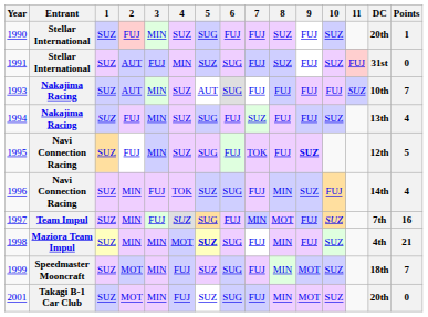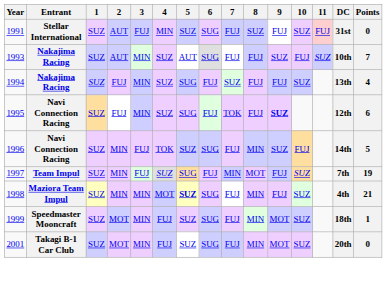 <table class="wikitable" style="text-align:center; font-size:90%">
 <tr>
 <th>Year</th>
 <th>Entrant</th>
 <th>1</th>
 <th>2</th>
 <th>3</th>
 <th>4</th>
 <th>5</th>
 <th>6</th>
 <th>7</th>
 <th>8</th>
 <th>9</th>
 <th>10</th>
 <th>11</th>
 <th>DC</th>
 <th>Points</th>
-</tr>
-<tr>
-<td><a href='#'>1990</a></td>
-<th>Stellar International</th>
-<td style="background:#CFCFFF;"><a href='#'>SUZ</a><br></td>
-<td style="background:#FFCFCF;"><a href='#'>FUJ</a><br></td>
-<td style="background:#DFFFDF;"><a href='#'>MIN</a><br></td>
-<td style="background:#EFCFFF;"><a href='#'>SUZ</a><br></td>
-<td style="background:#CFCFFF;"><a href='#'>SUG</a><br></td>
-<td style="background:#EFCFFF;"><a href='#'>FUJ</a><br></td>
-<td style="background:#EFCFFF;"><a href='#'>FUJ</a><br></td>
-<td style="background:#EFCFFF;"><a href='#'>SUZ</a><br></td>
-<td style="background:#FFFFFF;"><a href='#'>FUJ</a><br></td>
-<td style="background:#CFCFFF;"><a href='#'>SUZ</a><br></td>
-<td></td>
-<th>20th</th>
-<th>1</th>
 </tr>
 <tr>
 <td><a href='#'>1991</a></td>
 <th>Stellar International</th>
 <td style="background:#EFCFFF;"><a href='#'>SUZ</a><br></td>
 <td style="background:#CFCFFF;"><a href='#'>AUT</a><br></td>
 <td style="background:#CFCFFF;"><a href='#'>FUJ</a><br></td>
 <td style="background:#EFCFFF;"><a href='#'>MIN</a><br></td>
 <td style="background:#CFCFFF;"><a href='#'>SUZ</a><br></td>
 <td style="background:#EFCFFF;"><a href='#'>SUG</a><br></td>
 <td style="background:#CFCFFF;"><a href='#'>FUJ</a><br></td>
 <td style="background:#CFCFFF;"><a href='#'>SUZ</a><br></td>
 <td style="background:#FFFFFF;"><a href='#'>FUJ</a><br></td>
 <td style="background:#EFCFFF;"><a href='#'>SUZ</a><br></td>
 <td style="background:#FFCFCF;"><a href='#'>FUJ</a><br></td>
 <th>31st</th>
 <th>0</th>
 </tr>
 <tr>
 <td><a href='#'>1993</a></td>
 <th><a href='#'>Nakajima Racing</a></th>
 <td style="background:#CFCFFF;"><a href='#'>SUZ</a><br></td>
 <td style="background:#CFCFFF;"><a href='#'>AUT</a><br></td>
 <td style="background:#DFFFDF;"><a href='#'>MIN</a><br></td>
 <td style="background:#EFCFFF;"><a href='#'>SUZ</a><br></td>
 <td style="background:#FFFFFF;"><a href='#'>AUT</a><br></td>
 <td style="background:#DFDFDF;"><a href='#'>SUG</a><br></td>
 <td style="background:#FFFFFF;"><a href='#'>FUJ</a><br></td>
 <td style="background:#CFCFFF;"><a href='#'>FUJ</a><br></td>
-<td style="background:#EFCFFF;"><a href='#'>FUJ</a><br></td>
+<td style="background:#EFCFFF;"><a href='#'>SUZ</a><br></td>
 <td style="background:#EFCFFF;"><a href='#'>FUJ</a><br></td>
 <td style="background:#CFCFFF;"><a href='#'><em>SUZ</em></a><br></td>
 <th>10th</th>
 <th>7</th>
 </tr>
 <tr>
 <td><a href='#'>1994</a></td>
 <th><a href='#'>Nakajima Racing</a></th>
 <td style="background:#CFCFFF;"><a href='#'><em>SUZ</em></a><br></td>
 <td style="background:#EFCFFF;"><a href='#'>FUJ</a><br></td>
 <td style="background:#CFCFFF;"><a href='#'>MIN</a><br></td>
 <td style="background:#EFCFFF;"><a href='#'>SUZ</a><br></td>
 <td style="background:#CFCFFF;"><a href='#'>SUG</a><br></td>
 <td style="background:#EFCFFF;"><a href='#'>FUJ</a><br></td>
 <td style="background:#DFFFDF;"><a href='#'>SUZ</a><br></td>
 <td style="background:#EFCFFF;"><a href='#'>FUJ</a><br></td>
 <td style="background:#CFCFFF;"><a href='#'>FUJ</a><br></td>
 <td style="background:#CFCFFF;"><a href='#'>SUZ</a><br></td>
 <td></td>
 <th>13th</th>
 <th>4</th>
 </tr>
 <tr>
 <td><a href='#'>1995</a></td>
 <th>Navi Connection Racing</th>
 <td style="background:#FFDF9F;"><a href='#'>SUZ</a><br></td>
 <td style="background:#FFFFFF;"><a href='#'>FUJ</a><br></td>
 <td style="background:#CFCFFF;"><a href='#'>MIN</a><br></td>
 <td style="background:#EFCFFF;"><a href='#'>SUZ</a><br></td>
 <td style="background:#EFCFFF;"><a href='#'>SUG</a><br></td>
 <td style="background:#DFFFDF;"><a href='#'>FUJ</a><br></td>
 <td style="background:#EFCFFF;"><a href='#'>TOK</a><br></td>
 <td style="background:#EFCFFF;"><a href='#'>FUJ</a><br></td>
 <td style="background:#EFCFFF;"><a href='#'><strong>SUZ</strong></a><br></td>
 <td></td>
 <td></td>
 <th>12th</th>
-<th>5</th>
+<th>6</th>
 </tr>
 <tr>
 <td><a href='#'>1996</a></td>
 <th>Navi Connection Racing</th>
 <td style="background:#EFCFFF;"><a href='#'>SUZ</a><br></td>
 <td style="background:#EFCFFF;"><a href='#'>MIN</a><br></td>
 <td style="background:#EFCFFF;"><a href='#'>FUJ</a><br></td>
 <td style="background:#EFCFFF;"><a href='#'>TOK</a><br></td>
 <td style="background:#CFCFFF;"><a href='#'>SUZ</a><br></td>
 <td style="background:#CFCFFF;"><a href='#'>SUG</a><br></td>
 <td style="background:#EFCFFF;"><a href='#'>FUJ</a><br></td>
 <td style="background:#CFCFFF;"><a href='#'>MIN</a><br></td>
 <td style="background:#CFCFFF;"><a href='#'>SUZ</a><br></td>
 <td style="background:#FFDF9F;"><a href='#'>FUJ</a><br></td>
 <td></td>
 <th>14th</th>
-<th>4</th>
+<th>5</th>
 </tr>
 <tr>
 <td><a href='#'>1997</a></td>
 <th><a href='#'>Team Impul</a></th>
 <td style="background:#EFCFFF;"><a href='#'>SUZ</a><br></td>
 <td style="background:#EFCFFF;"><a href='#'>MIN</a><br></td>
 <td style="background:#DFFFDF;"><a href='#'>FUJ</a><br></td>
 <td style="background:#DFDFDF;"><a href='#'><em>SUZ</em></a><br></td>
 <td style="background:#FFDF9F;"><a href='#'>SUG</a><br></td>
 <td style="background:#EFCFFF;"><a href='#'>FUJ</a><br></td>
 <td style="background:#CFCFFF;"><a href='#'>MIN</a><br></td>
 <td style="background:#EFCFFF;"><a href='#'>MOT</a><br></td>
 <td style="background:#CFCFFF;"><a href='#'>FUJ</a><br></td>
 <td style="background:#FFDF9F;"><a href='#'><em>SUZ</em></a><br></td>
 <td></td>
 <th>7th</th>
-<th>16</th>
+<th>19</th>
 </tr>
 <tr>
 <td><a href='#'>1998</a></td>
 <th><a href='#'>Maziora Team Impul</a></th>
 <td style="background:#FFFFBF;"><a href='#'>SUZ</a><br></td>
 <td style="background:#EFCFFF;"><a href='#'>MIN</a><br></td>
 <td style="background:#EFCFFF;"><a href='#'>MIN</a><br></td>
 <td style="background:#CFCFFF;"><a href='#'>MOT</a><br></td>
 <td style="background:#FFFFBF;"><a href='#'><strong>SUZ</strong></a><br></td>
 <td style="background:#EFCFFF;"><a href='#'>SUG</a><br></td>
 <td style="background:#FFFFFF;"><a href='#'>FUJ</a><br></td>
 <td style="background:#EFCFFF;"><a href='#'>MIN</a><br></td>
 <td style="background:#EFCFFF;"><a href='#'>FUJ</a><br></td>
 <td style="background:#DFFFDF;"><a href='#'>SUZ</a><br></td>
 <td></td>
 <th>4th</th>
 <th>21</th>
 </tr>
 <tr>
 <td><a href='#'>1999</a></td>
 <th>Speedmaster Mooncraft</th>
 <td style="background:#EFCFFF;"><a href='#'>SUZ</a><br></td>
 <td style="background:#CFCFFF;"><a href='#'>MOT</a><br></td>
 <td style="background:#EFCFFF;"><a href='#'>MIN</a><br></td>
 <td style="background:#CFCFFF;"><a href='#'>FUJ</a><br></td>
 <td style="background:#EFCFFF;"><a href='#'>SUZ</a><br></td>
 <td style="background:#CFCFFF;"><a href='#'>SUG</a><br></td>
 <td style="background:#EFCFFF;"><a href='#'>FUJ</a><br></td>
 <td style="background:#DFFFDF;"><a href='#'>MIN</a><br></td>
 <td style="background:#CFCFFF;"><a href='#'>MOT</a><br></td>
 <td style="background:#CFCFFF;"><a href='#'>SUZ</a><br></td>
 <td></td>
 <th>18th</th>
-<th>7</th>
+<th>1</th>
 </tr>
 <tr>
 <td><a href='#'>2001</a></td>
 <th>Takagi B-1 Car Club</th>
 <td style="background:#CFCFFF;"><a href='#'>SUZ</a><br></td>
 <td style="background:#EFCFFF;"><a href='#'>MOT</a><br></td>
 <td style="background:#EFCFFF;"><a href='#'>MIN</a><br></td>
 <td style="background:#CFCFFF;"><a href='#'>FUJ</a><br></td>
 <td style="background:#FFFFFF;"><a href='#'>SUZ</a><br></td>
 <td style="background:#CFCFFF;"><a href='#'>SUG</a><br></td>
 <td style="background:#CFCFFF;"><a href='#'>FUJ</a><br></td>
 <td style="background:#EFCFFF;"><a href='#'>MIN</a><br></td>
 <td style="background:#EFCFFF;"><a href='#'>MOT</a><br></td>
 <td style="background:#EFCFFF;"><a href='#'>SUZ</a><br></td>
 <td></td>
 <th>20th</th>
 <th>0</th>
 </tr>
 </table>
